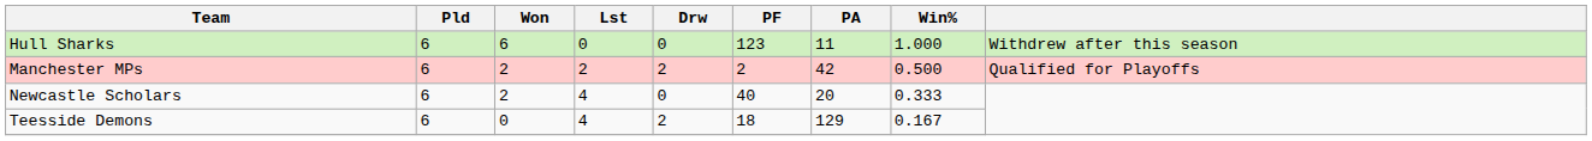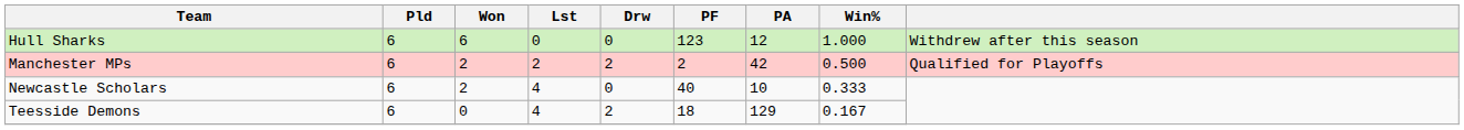 <table class="wikitable" width=65%">
 <tr>
 <th width=26%>Team</th>
 <th width=5%>Pld</th>
 <th width=5%>Won</th>
 <th width=5%>Lst</th>
 <th width=5%>Drw</th>
 <th width=5%>PF</th>
 <th width=5%>PA</th>
 <th width=6%>Win%</th>
 <th width=38%></th>
 </tr>
 <tr bgcolor="#d0f0c0">
 <td>Hull Sharks</td>
 <td>6</td>
 <td>6</td>
 <td>0</td>
 <td>0</td>
 <td>123</td>
-<td>11</td>
+<td>12</td>
 <td>1.000</td>
 <td>Withdrew after this season</td>
 </tr>
 <tr bgcolor="#ffcccc">
 <td>Manchester MPs</td>
 <td>6</td>
 <td>2</td>
 <td>2</td>
 <td>2</td>
 <td>2</td>
 <td>42</td>
 <td>0.500</td>
 <td>Qualified for Playoffs</td>
 </tr>
 <tr>
 <td>Newcastle Scholars</td>
 <td>6</td>
 <td>2</td>
 <td>4</td>
 <td>0</td>
 <td>40</td>
-<td>20</td>
+<td>10</td>
 <td>0.333</td>
 </tr>
 <tr>
 <td>Teesside Demons</td>
 <td>6</td>
 <td>0</td>
 <td>4</td>
 <td>2</td>
 <td>18</td>
 <td>129</td>
 <td>0.167</td>
 </tr>
 <tr>
 </tr>
 </table>
